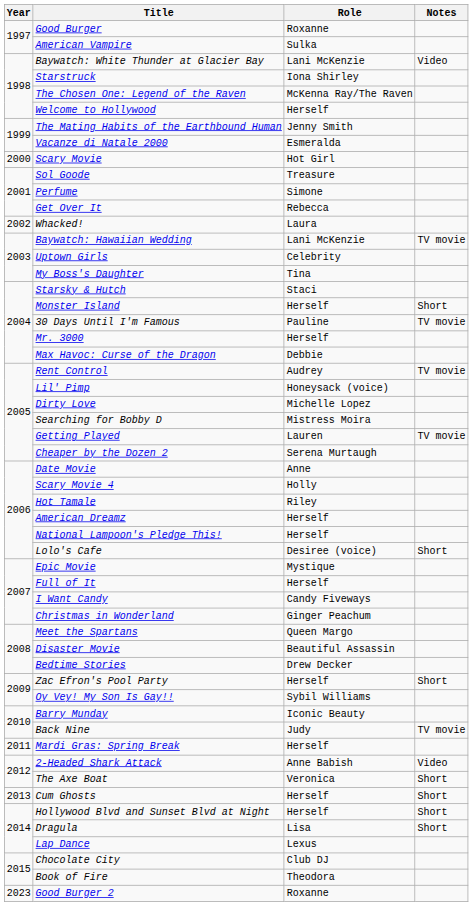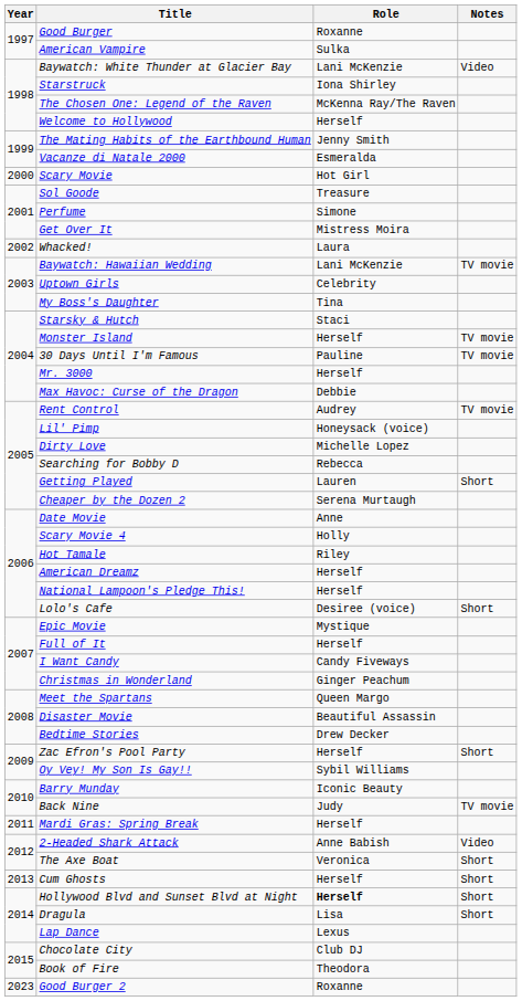 <table class="wikitable sortable">
 <tr>
 <th>Year</th>
 <th>Title</th>
 <th>Role</th>
 <th>Notes</th>
 </tr>
 <tr>
 <td rowspan="2">1997</td>
 <td><em><a href='#'>Good Burger</a></em></td>
 <td>Roxanne</td>
 <td></td>
 </tr>
 <tr>
 <td><em><a href='#'>American Vampire</a></em></td>
 <td>Sulka</td>
 <td></td>
 </tr>
 <tr>
 <td rowspan="4">1998</td>
 <td><em>Baywatch: White Thunder at Glacier Bay</em></td>
 <td>Lani McKenzie</td>
 <td>Video</td>
 </tr>
 <tr>
 <td><em><a href='#'>Starstruck</a></em></td>
 <td>Iona Shirley</td>
 <td></td>
 </tr>
 <tr>
 <td><em><a href='#'>The Chosen One: Legend of the Raven</a></em></td>
 <td>McKenna Ray/The Raven</td>
 <td></td>
 </tr>
 <tr>
 <td><em><a href='#'>Welcome to Hollywood</a></em></td>
 <td>Herself</td>
 <td></td>
 </tr>
 <tr>
 <td rowspan="2">1999</td>
 <td><em><a href='#'>The Mating Habits of the Earthbound Human</a></em></td>
 <td>Jenny Smith</td>
 <td></td>
 </tr>
 <tr>
 <td><em><a href='#'>Vacanze di Natale 2000</a></em></td>
 <td>Esmeralda</td>
 <td></td>
 </tr>
 <tr>
 <td>2000</td>
 <td><em><a href='#'>Scary Movie</a></em></td>
 <td>Hot Girl</td>
 <td></td>
 </tr>
 <tr>
 <td rowspan="3">2001</td>
 <td><em><a href='#'>Sol Goode</a></em></td>
 <td>Treasure</td>
 <td></td>
 </tr>
 <tr>
 <td><em><a href='#'>Perfume</a></em></td>
 <td>Simone</td>
 <td></td>
 </tr>
 <tr>
 <td><em><a href='#'>Get Over It</a></em></td>
-<td>Rebecca</td>
+<td>Mistress Moira</td>
 <td></td>
 </tr>
 <tr>
 <td>2002</td>
 <td><em>Whacked!</em></td>
 <td>Laura</td>
 <td></td>
 </tr>
 <tr>
 <td rowspan="3">2003</td>
 <td><em><a href='#'>Baywatch: Hawaiian Wedding</a></em></td>
 <td>Lani McKenzie</td>
 <td>TV movie</td>
 </tr>
 <tr>
 <td><em><a href='#'>Uptown Girls</a></em></td>
 <td>Celebrity</td>
 <td></td>
 </tr>
 <tr>
 <td><em><a href='#'>My Boss's Daughter</a></em></td>
 <td>Tina</td>
 <td></td>
 </tr>
 <tr>
 <td rowspan="5">2004</td>
 <td><em><a href='#'>Starsky & Hutch</a></em></td>
 <td>Staci</td>
 <td></td>
 </tr>
 <tr>
 <td><a href='#'><em>Monster Island</em></a></td>
 <td>Herself</td>
-<td>Short</td>
+<td>TV movie</td>
 </tr>
 <tr>
 <td><em>30 Days Until I'm Famous</em></td>
 <td>Pauline</td>
 <td>TV movie</td>
 </tr>
 <tr>
 <td><em><a href='#'>Mr. 3000</a></em></td>
 <td>Herself</td>
 <td></td>
 </tr>
 <tr>
 <td><em><a href='#'>Max Havoc: Curse of the Dragon</a></em></td>
 <td>Debbie</td>
 <td></td>
 </tr>
 <tr>
 <td rowspan="6">2005</td>
 <td><em><a href='#'>Rent Control</a></em></td>
 <td>Audrey</td>
 <td>TV movie</td>
 </tr>
 <tr>
 <td><em><a href='#'>Lil' Pimp</a></em></td>
 <td>Honeysack (voice)</td>
 <td></td>
 </tr>
 <tr>
 <td><em><a href='#'>Dirty Love</a></em></td>
 <td>Michelle Lopez</td>
 <td></td>
 </tr>
 <tr>
 <td><em>Searching for Bobby D</em></td>
-<td>Mistress Moira</td>
+<td>Rebecca</td>
 <td></td>
 </tr>
 <tr>
 <td><em><a href='#'>Getting Played</a></em></td>
 <td>Lauren</td>
-<td>TV movie</td>
+<td>Short</td>
 </tr>
 <tr>
 <td><em><a href='#'>Cheaper by the Dozen 2</a></em></td>
 <td>Serena Murtaugh</td>
 <td></td>
 </tr>
 <tr>
 <td rowspan="6">2006</td>
 <td><em><a href='#'>Date Movie</a></em></td>
 <td>Anne</td>
 <td></td>
 </tr>
 <tr>
 <td><em><a href='#'>Scary Movie 4</a></em></td>
 <td>Holly</td>
 <td></td>
 </tr>
 <tr>
 <td><em><a href='#'>Hot Tamale</a></em></td>
 <td>Riley</td>
 <td></td>
 </tr>
 <tr>
 <td><em><a href='#'>American Dreamz</a></em></td>
 <td>Herself</td>
 <td></td>
 </tr>
 <tr>
 <td><em><a href='#'>National Lampoon's Pledge This!</a></em></td>
 <td>Herself</td>
 <td></td>
 </tr>
 <tr>
 <td><em>Lolo's Cafe</em></td>
 <td>Desiree (voice)</td>
 <td>Short</td>
 </tr>
 <tr>
 <td rowspan="4">2007</td>
 <td><em><a href='#'>Epic Movie</a></em></td>
 <td>Mystique</td>
 <td></td>
 </tr>
 <tr>
 <td><em><a href='#'>Full of It</a></em></td>
 <td>Herself</td>
 <td></td>
 </tr>
 <tr>
 <td><em><a href='#'>I Want Candy</a></em></td>
 <td>Candy Fiveways</td>
 <td></td>
 </tr>
 <tr>
 <td><em><a href='#'>Christmas in Wonderland</a></em></td>
 <td>Ginger Peachum</td>
 <td></td>
 </tr>
 <tr>
 <td rowspan="3">2008</td>
 <td><em><a href='#'>Meet the Spartans</a></em></td>
 <td>Queen Margo</td>
 <td></td>
 </tr>
 <tr>
 <td><em><a href='#'>Disaster Movie</a></em></td>
 <td>Beautiful Assassin</td>
 <td></td>
 </tr>
 <tr>
 <td><a href='#'><em>Bedtime Stories</em></a></td>
 <td>Drew Decker</td>
 <td></td>
 </tr>
 <tr>
 <td rowspan="2">2009</td>
 <td><em>Zac Efron's Pool Party</em></td>
 <td>Herself</td>
 <td>Short</td>
 </tr>
 <tr>
 <td><em><a href='#'>Oy Vey! My Son Is Gay!!</a></em></td>
 <td>Sybil Williams</td>
 <td></td>
 </tr>
 <tr>
 <td rowspan="2">2010</td>
 <td><em><a href='#'>Barry Munday</a></em></td>
 <td>Iconic Beauty</td>
 <td></td>
 </tr>
 <tr>
 <td><em>Back Nine</em></td>
 <td>Judy</td>
 <td>TV movie</td>
 </tr>
 <tr>
 <td>2011</td>
 <td><em><a href='#'>Mardi Gras: Spring Break</a></em></td>
 <td>Herself</td>
 <td></td>
 </tr>
 <tr>
 <td rowspan="2">2012</td>
 <td><em><a href='#'>2-Headed Shark Attack</a></em></td>
 <td>Anne Babish</td>
 <td>Video</td>
 </tr>
 <tr>
 <td><em>The Axe Boat</em></td>
 <td>Veronica</td>
 <td>Short</td>
 </tr>
 <tr>
 <td>2013</td>
 <td><em>Cum Ghosts</em></td>
 <td>Herself</td>
 <td>Short</td>
 </tr>
 <tr>
 <td rowspan="3">2014</td>
 <td><em>Hollywood Blvd and Sunset Blvd at Night</em></td>
-<td>Herself</td>
+<td><strong>Herself</strong></td>
 <td>Short</td>
 </tr>
 <tr>
 <td><em>Dragula</em></td>
 <td>Lisa</td>
 <td>Short</td>
 </tr>
 <tr>
 <td><em><a href='#'>Lap Dance</a></em></td>
 <td>Lexus</td>
 <td></td>
 </tr>
 <tr>
 <td rowspan="2">2015</td>
 <td><em>Chocolate City</em></td>
 <td>Club DJ</td>
 <td></td>
 </tr>
 <tr>
 <td><em>Book of Fire</em></td>
 <td>Theodora</td>
 <td></td>
 </tr>
 <tr>
 <td>2023</td>
 <td><em><a href='#'>Good Burger 2</a></em></td>
 <td>Roxanne</td>
 <td></td>
 </tr>
 </table>
